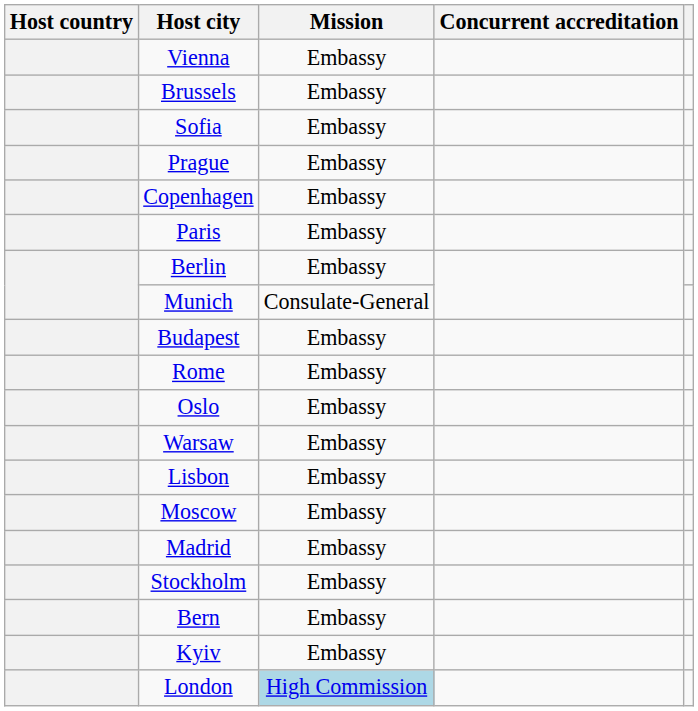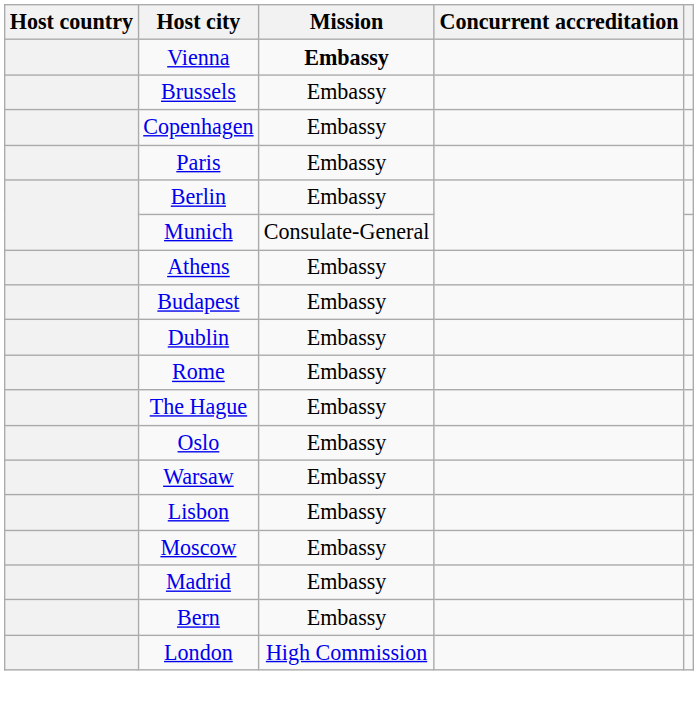 <table class="wikitable plainrowheaders" style="text-align:center;">
 <tr>
 <th scope="col">Host country</th>
 <th scope="col">Host city</th>
 <th scope="col">Mission</th>
 <th scope="col">Concurrent accreditation</th>
 <th scope="col"></th>
 </tr>
 <tr>
 <th scope="row"></th>
 <td><a href='#'>Vienna</a></td>
-<td>Embassy</td>
+<td><strong>Embassy</strong></td>
 <td></td>
 <td></td>
 </tr>
 <tr>
 <th scope="row"></th>
 <td><a href='#'>Brussels</a></td>
-<td>Embassy</td>
-<td></td>
-<td></td>
-</tr>
-<tr>
-<th scope="row"></th>
-<td><a href='#'>Sofia</a></td>
-<td>Embassy</td>
-<td></td>
-<td></td>
-</tr>
-<tr>
-<th scope="row"></th>
-<td><a href='#'>Prague</a></td>
 <td>Embassy</td>
 <td></td>
 <td></td>
 </tr>
 <tr>
 <th scope="row"></th>
 <td><a href='#'>Copenhagen</a></td>
 <td>Embassy</td>
 <td></td>
 <td></td>
 </tr>
 <tr>
 <th scope="row"></th>
 <td><a href='#'>Paris</a></td>
 <td>Embassy</td>
 <td></td>
 <td></td>
 </tr>
 <tr>
 <th scope="row" rowspan="2"></th>
 <td><a href='#'>Berlin</a></td>
 <td>Embassy</td>
 <td rowspan="2"></td>
 <td></td>
 </tr>
 <tr>
 <td><a href='#'>Munich</a></td>
 <td>Consulate-General</td>
 <td></td>
 </tr>
 <tr>
 <th scope="row"></th>
+<td><a href='#'>Athens</a></td>
+<td>Embassy</td>
+<td></td>
+<td></td>
+</tr>
+<tr>
+<th scope="row"></th>
 <td><a href='#'>Budapest</a></td>
 <td>Embassy</td>
 <td></td>
 <td></td>
 </tr>
 <tr>
 <th scope="row"></th>
+<td><a href='#'>Dublin</a></td>
+<td>Embassy</td>
+<td></td>
+<td></td>
+</tr>
+<tr>
+<th scope="row"></th>
 <td><a href='#'>Rome</a></td>
+<td>Embassy</td>
+<td></td>
+<td></td>
+</tr>
+<tr>
+<th scope="row"></th>
+<td><a href='#'>The Hague</a></td>
 <td>Embassy</td>
 <td></td>
 <td></td>
 </tr>
 <tr>
 <th scope="row"></th>
 <td><a href='#'>Oslo</a></td>
 <td>Embassy</td>
 <td></td>
 <td></td>
 </tr>
 <tr>
 <th scope="row"></th>
 <td><a href='#'>Warsaw</a></td>
 <td>Embassy</td>
 <td></td>
 <td></td>
 </tr>
 <tr>
 <th scope="row"></th>
 <td><a href='#'>Lisbon</a></td>
 <td>Embassy</td>
 <td></td>
 <td></td>
 </tr>
 <tr>
 <th scope="row"></th>
 <td><a href='#'>Moscow</a></td>
 <td>Embassy</td>
 <td></td>
 <td></td>
 </tr>
 <tr>
 <th scope="row"></th>
 <td><a href='#'>Madrid</a></td>
 <td>Embassy</td>
 <td></td>
 <td></td>
 </tr>
 <tr>
 <th scope="row"></th>
-<td><a href='#'>Stockholm</a></td>
-<td>Embassy</td>
-<td></td>
-<td></td>
-</tr>
-<tr>
-<th scope="row"></th>
 <td><a href='#'>Bern</a></td>
 <td>Embassy</td>
 <td></td>
 <td></td>
 </tr>
 <tr>
 <th scope="row"></th>
-<td><a href='#'>Kyiv</a></td>
-<td>Embassy</td>
-<td></td>
-<td></td>
-</tr>
-<tr>
-<th scope="row"></th>
 <td><a href='#'>London</a></td>
-<td style="background: lightblue;"><a href='#'>High Commission</a></td>
+<td><a href='#'>High Commission</a></td>
 <td></td>
 <td></td>
 </tr>
 </table>
